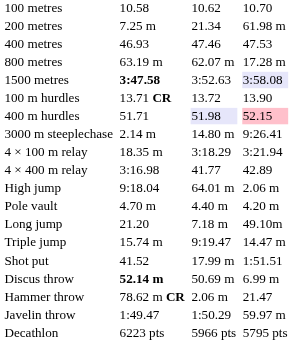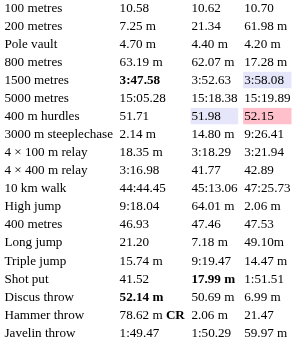 <table>
 <tr>
 <td>100 metres</td>
 <td></td>
 <td>10.58</td>
 <td></td>
 <td>10.62</td>
 <td></td>
 <td>10.70</td>
 </tr>
 <tr>
 <td>200 metres</td>
 <td></td>
 <td>7.25 m</td>
 <td></td>
 <td>21.34</td>
 <td></td>
 <td>61.98 m</td>
 </tr>
 <tr>
-<td>400 metres</td>
+<td>Pole vault</td>
 <td></td>
-<td>46.93</td>
+<td>4.70 m</td>
 <td></td>
-<td>47.46</td>
+<td>4.40 m</td>
 <td></td>
-<td>47.53</td>
+<td>4.20 m</td>
 </tr>
 <tr>
 <td>800 metres</td>
 <td></td>
 <td>63.19 m</td>
 <td></td>
 <td>62.07 m</td>
 <td></td>
 <td>17.28 m</td>
 </tr>
 <tr>
 <td>1500 metres</td>
 <td></td>
 <td><strong>3:47.58</strong></td>
 <td></td>
 <td>3:52.63</td>
 <td></td>
 <td style="background: lavender;">3:58.08</td>
 </tr>
 <tr>
-<td>100 m hurdles</td>
+<td>5000 metres</td>
 <td></td>
-<td>13.71 <strong>CR</strong></td>
+<td>15:05.28</td>
 <td></td>
-<td>13.72</td>
+<td>15:18.38</td>
 <td></td>
-<td>13.90</td>
+<td>15:19.89</td>
 </tr>
 <tr>
 <td>400 m hurdles</td>
 <td></td>
 <td>51.71</td>
 <td></td>
 <td style="background: lavender;">51.98</td>
 <td></td>
 <td style="background: pink;">52.15</td>
 </tr>
 <tr>
 <td>3000 m steeplechase</td>
 <td></td>
 <td>2.14 m</td>
 <td></td>
 <td>14.80 m</td>
 <td></td>
 <td>9:26.41</td>
 </tr>
 <tr>
 <td>4 × 100 m relay</td>
 <td></td>
 <td>18.35 m</td>
 <td></td>
 <td>3:18.29</td>
 <td></td>
 <td>3:21.94</td>
 </tr>
 <tr>
 <td>4 × 400 m relay</td>
 <td></td>
 <td>3:16.98</td>
 <td></td>
 <td>41.77</td>
 <td></td>
 <td>42.89</td>
 </tr>
 <tr>
+<td>10 km walk</td>
+<td></td>
+<td>44:44.45</td>
+<td></td>
+<td>45:13.06</td>
+<td></td>
+<td>47:25.73</td>
+</tr>
+<tr>
 <td>High jump</td>
 <td></td>
 <td>9:18.04</td>
 <td></td>
 <td>64.01 m</td>
 <td></td>
 <td>2.06 m</td>
 </tr>
 <tr>
-<td>Pole vault</td>
+<td>400 metres</td>
 <td></td>
-<td>4.70 m</td>
+<td>46.93</td>
 <td></td>
-<td>4.40 m</td>
+<td>47.46</td>
 <td></td>
-<td>4.20 m</td>
+<td>47.53</td>
 </tr>
 <tr>
 <td>Long jump</td>
 <td></td>
 <td>21.20</td>
 <td></td>
 <td>7.18 m</td>
 <td></td>
 <td>49.10m</td>
 </tr>
 <tr>
 <td>Triple jump</td>
 <td></td>
 <td>15.74 m</td>
 <td></td>
 <td>9:19.47</td>
 <td></td>
 <td>14.47 m</td>
 </tr>
 <tr>
 <td>Shot put</td>
 <td></td>
 <td>41.52</td>
 <td></td>
-<td>17.99 m</td>
+<td><strong>17.99 m</strong></td>
 <td></td>
 <td>1:51.51</td>
 </tr>
 <tr>
 <td>Discus throw</td>
 <td></td>
 <td><strong>52.14 m</strong></td>
 <td></td>
 <td>50.69 m</td>
 <td></td>
 <td>6.99 m</td>
 </tr>
 <tr>
 <td>Hammer throw</td>
 <td></td>
 <td>78.62 m <strong>CR</strong></td>
 <td></td>
 <td>2.06 m</td>
 <td></td>
 <td>21.47</td>
 </tr>
 <tr>
 <td>Javelin throw</td>
 <td></td>
 <td>1:49.47</td>
 <td></td>
 <td>1:50.29</td>
 <td></td>
 <td>59.97 m</td>
 </tr>
-<tr>
-<td>Decathlon</td>
-<td></td>
-<td>6223 pts</td>
-<td></td>
-<td>5966 pts</td>
-<td></td>
-<td>5795 pts</td>
-</tr>
 </table>
